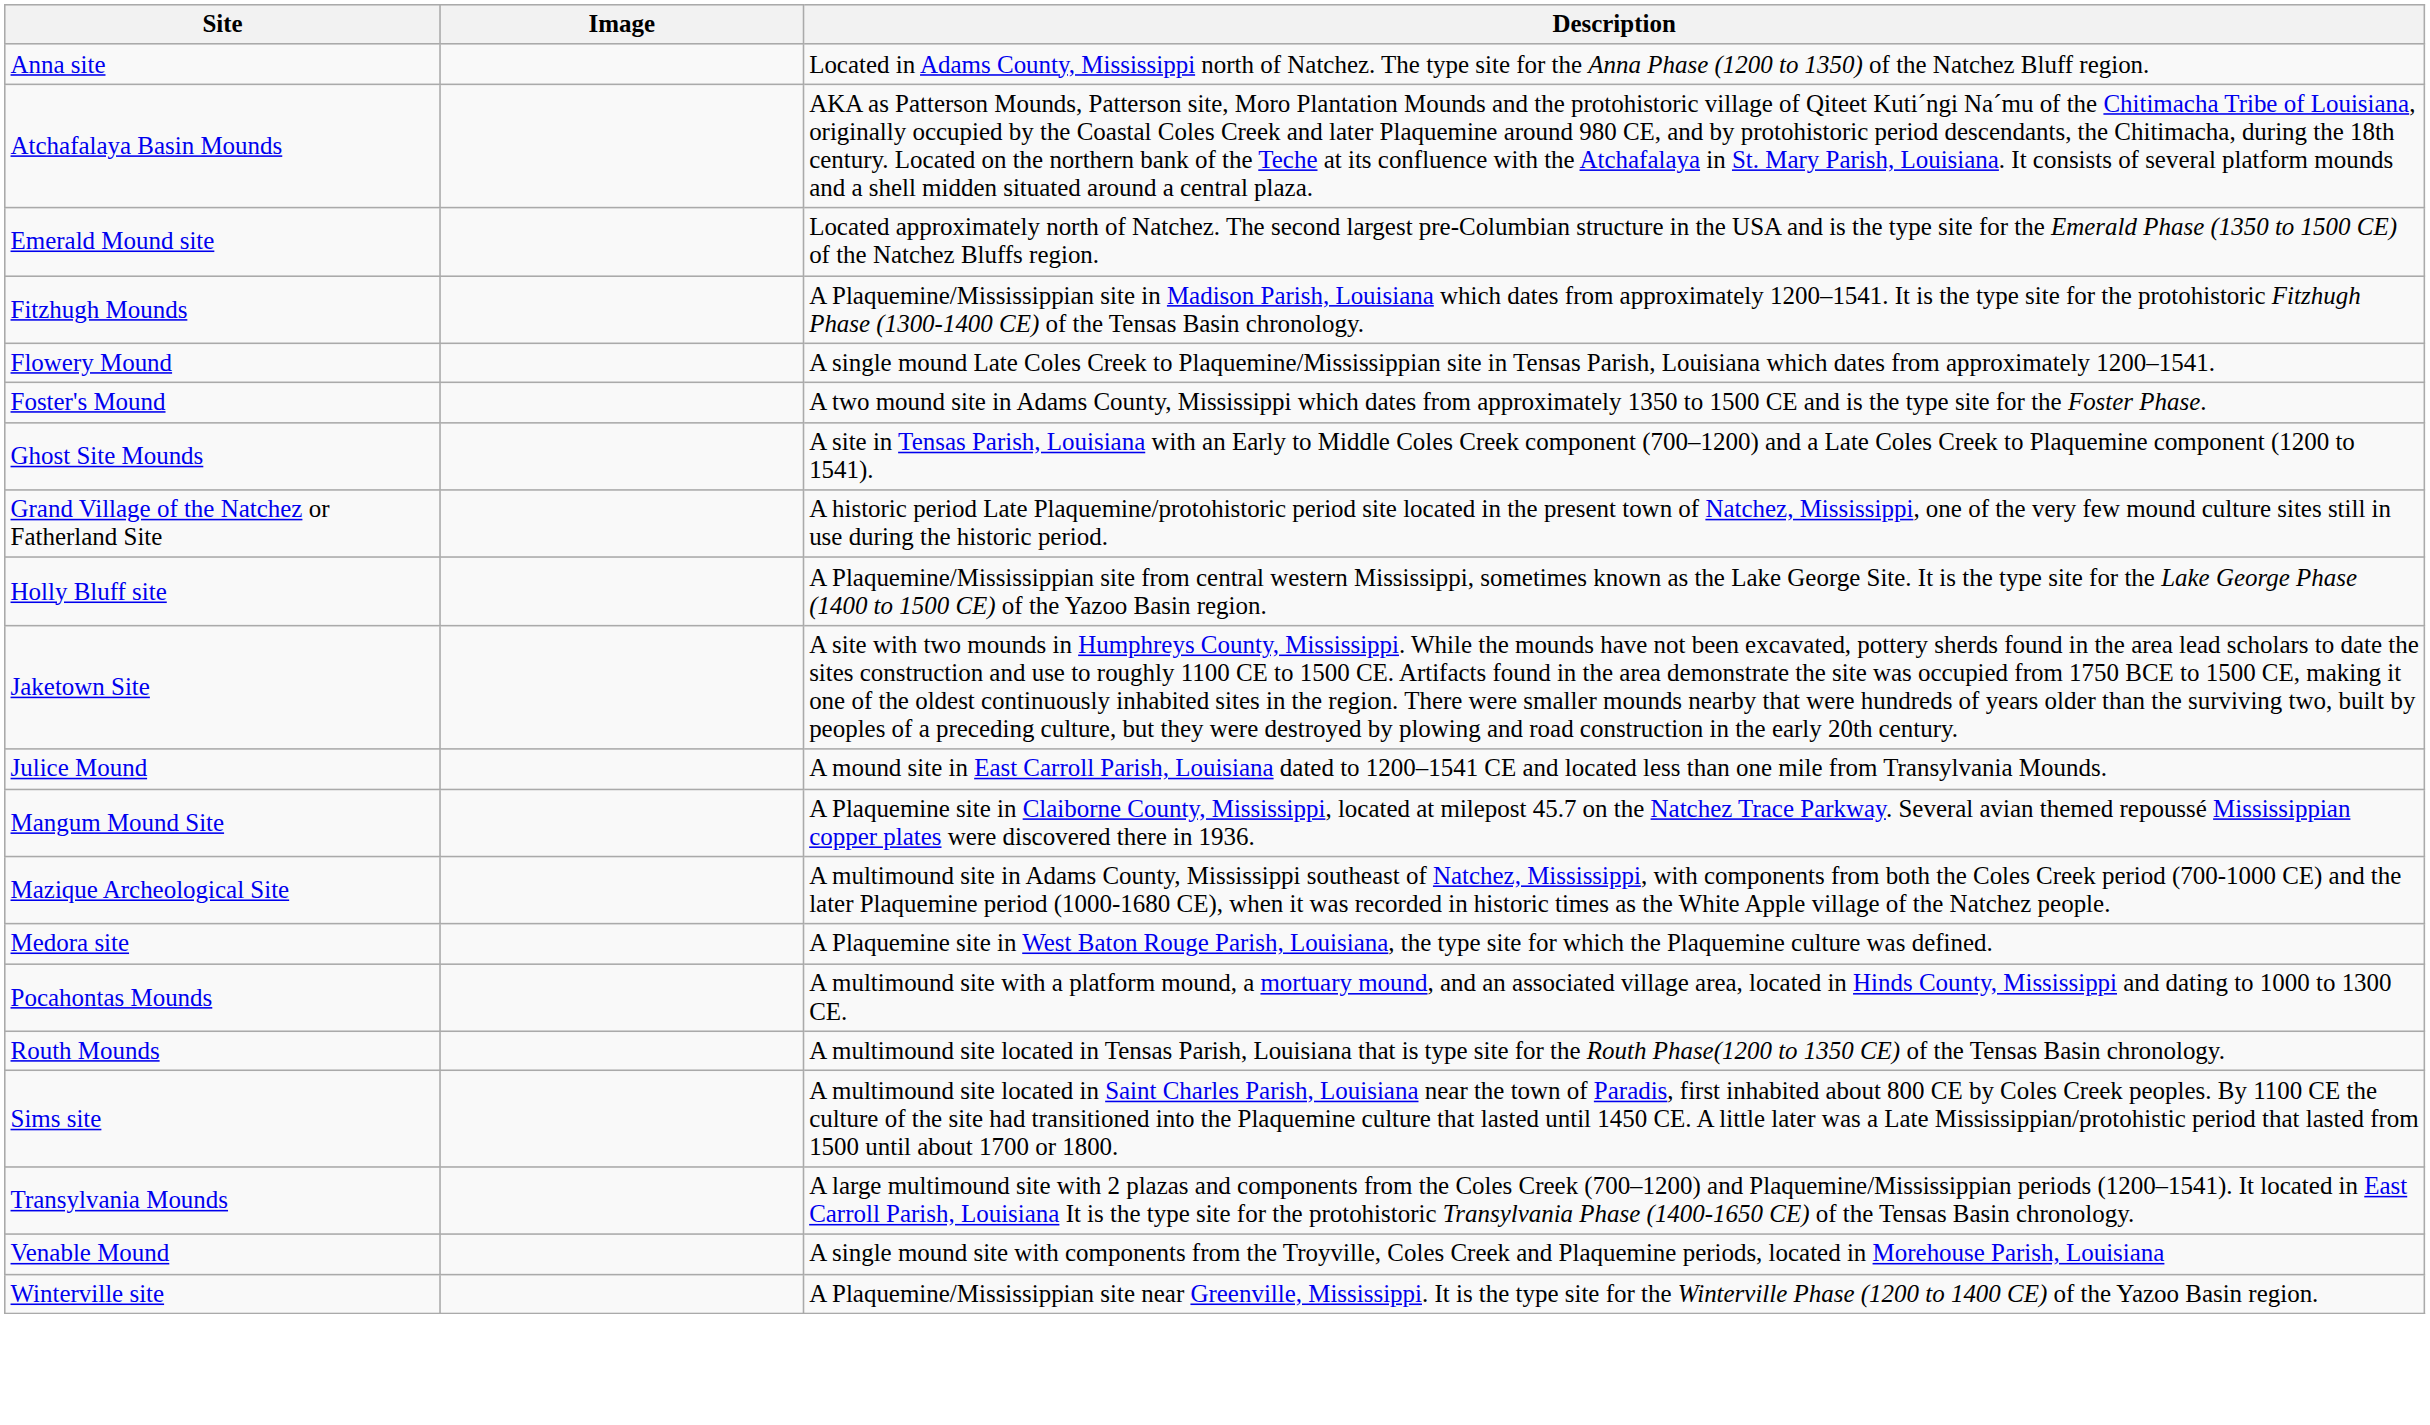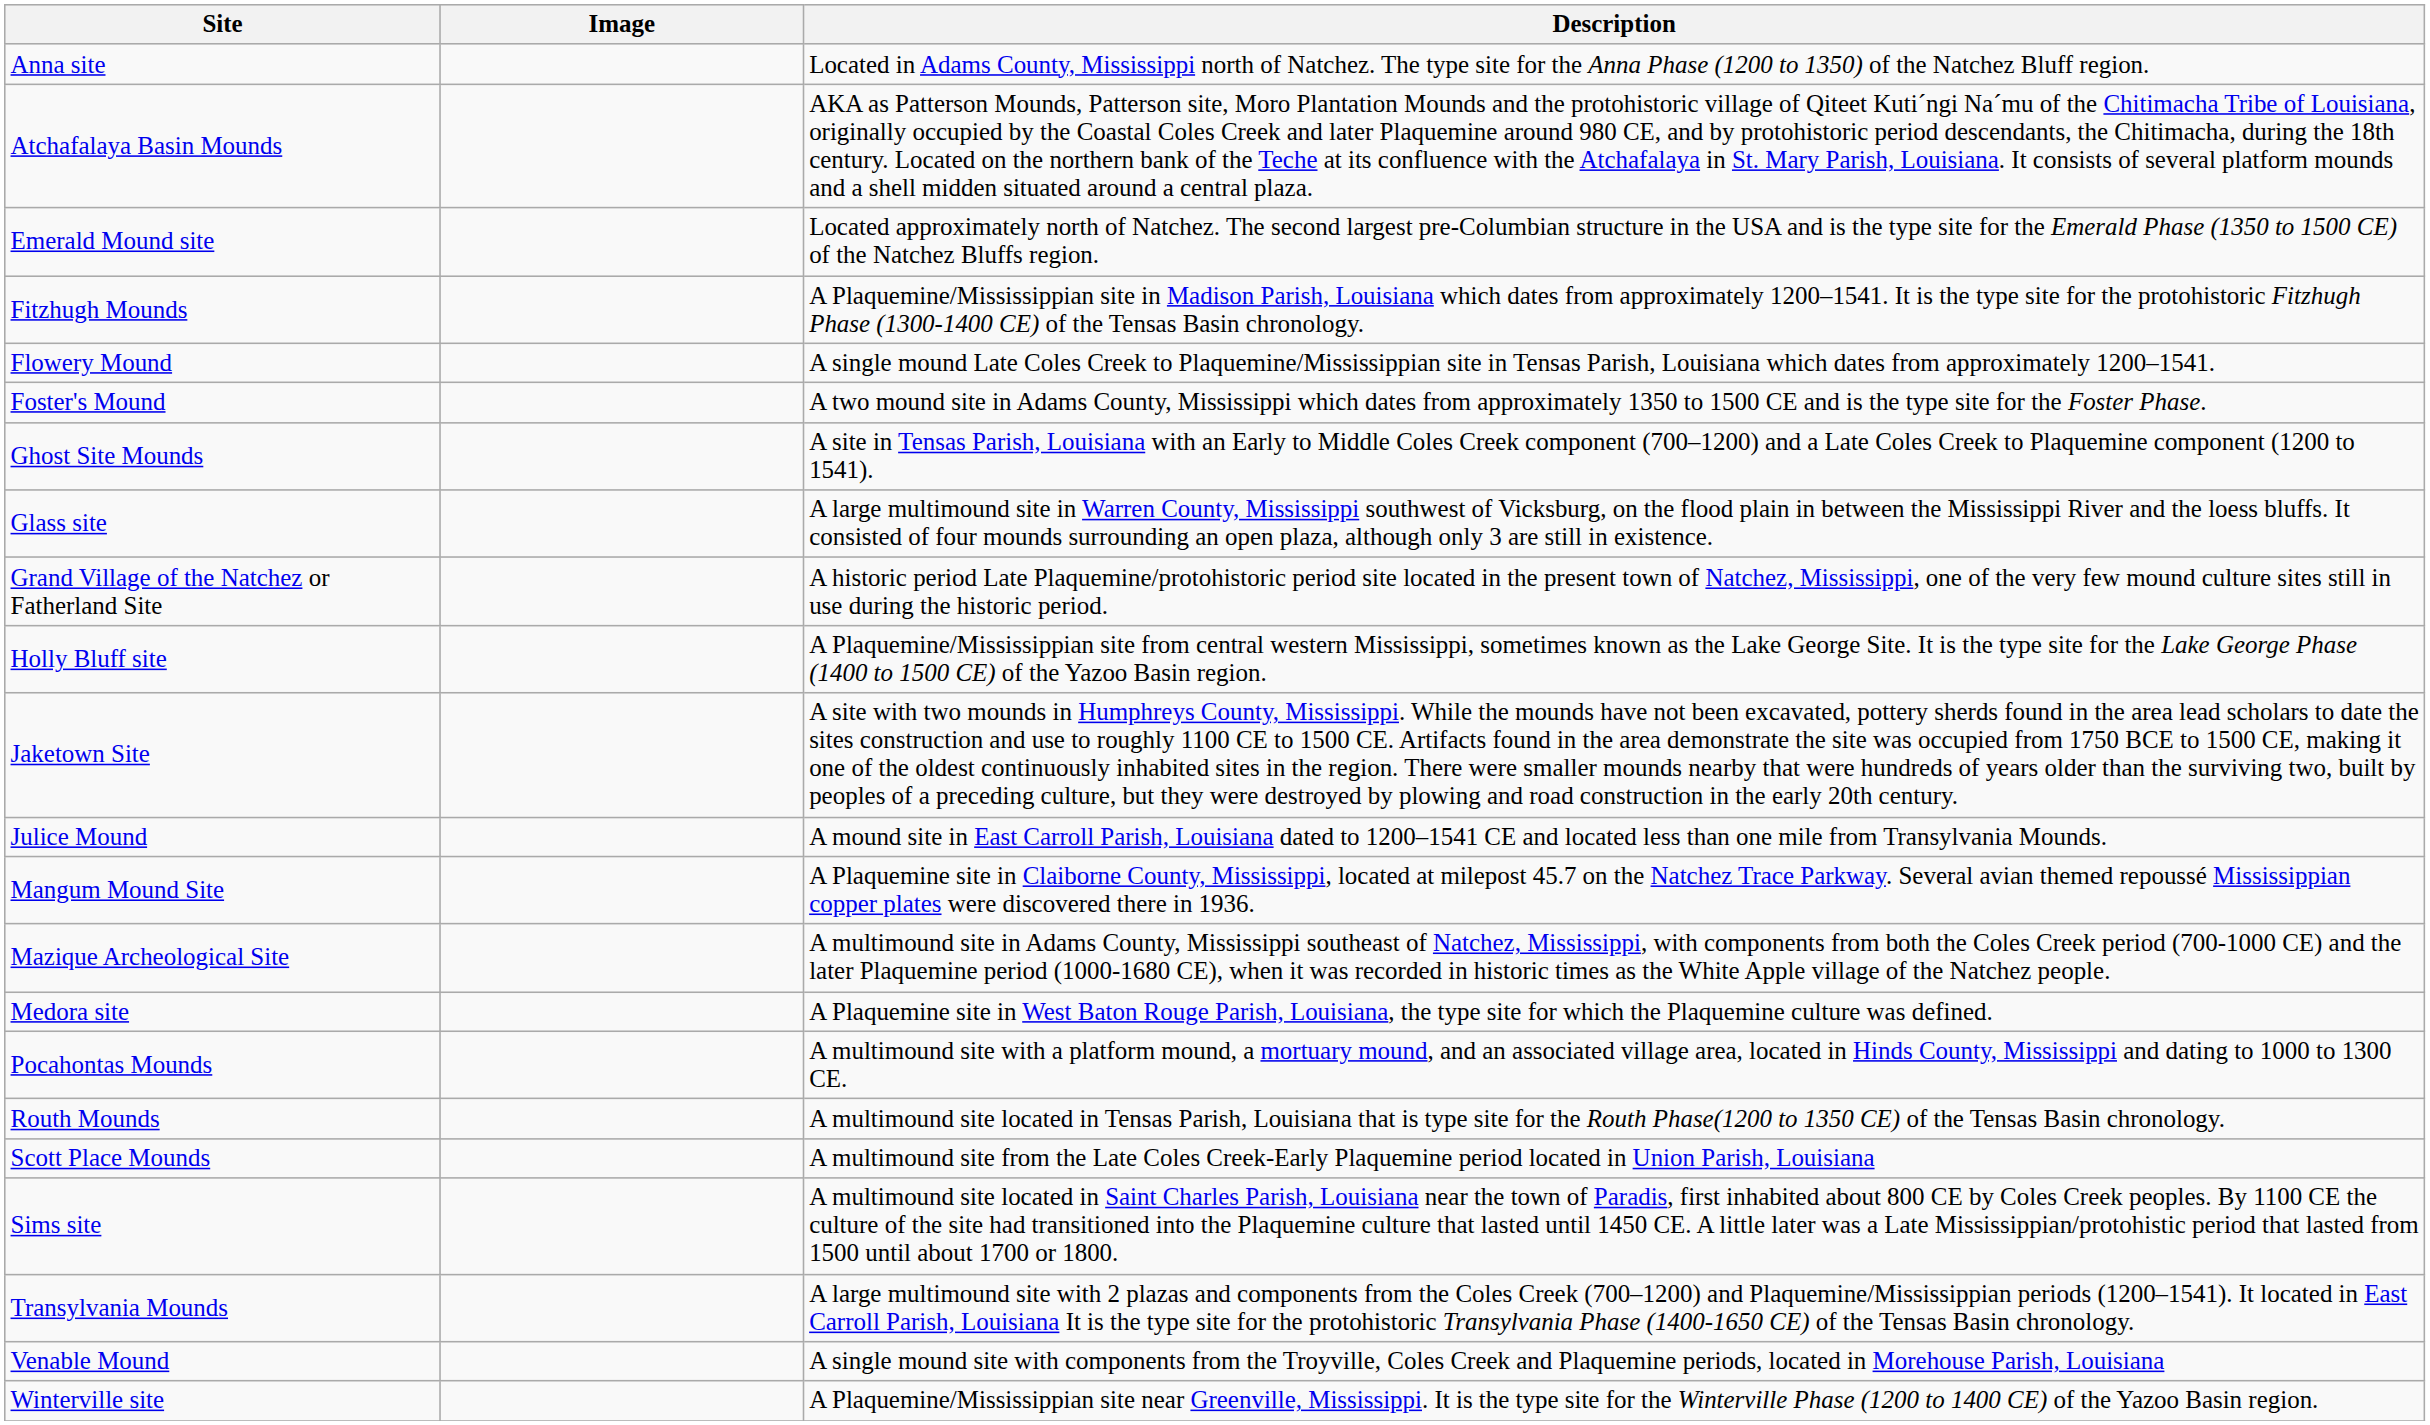 <table class="wikitable sortable" style="width:98%">
 <tr>
 <th width="18%"><strong>Site</strong></th>
 <th width="15%"><strong>Image</strong></th>
 <th width="67%"><strong>Description</strong></th>
 </tr>
 <tr>
 <td><a href='#'>Anna site</a></td>
 <td></td>
 <td>Located in <a href='#'>Adams County, Mississippi</a>  north of Natchez. The type site for the <em>Anna Phase (1200 to 1350)</em> of the Natchez Bluff region.</td>
 </tr>
 <tr>
 <td><a href='#'>Atchafalaya Basin Mounds</a></td>
 <td></td>
 <td>AKA as Patterson Mounds, Patterson site, Moro Plantation Mounds and the protohistoric village of Qiteet Kuti´ngi Na´mu of the <a href='#'>Chitimacha Tribe of Louisiana</a>, originally occupied by the Coastal Coles Creek and later Plaquemine around 980 CE, and by protohistoric period descendants, the Chitimacha, during the 18th century. Located on the northern bank of the <a href='#'>Teche</a> at its confluence with the <a href='#'>Atchafalaya</a> in <a href='#'>St. Mary Parish, Louisiana</a>. It consists of several platform mounds and a shell midden situated around a central plaza.</td>
 </tr>
 <tr>
 <td><a href='#'>Emerald Mound site</a></td>
 <td></td>
 <td>Located approximately  north of Natchez. The second largest pre-Columbian structure in the USA and is the type site for the <em>Emerald Phase (1350 to 1500 CE)</em> of the Natchez Bluffs region.</td>
 </tr>
 <tr>
 <td><a href='#'>Fitzhugh Mounds</a></td>
 <td></td>
 <td>A Plaquemine/Mississippian site in <a href='#'>Madison Parish, Louisiana</a> which dates from approximately 1200–1541. It is the type site for the protohistoric <em>Fitzhugh Phase (1300-1400 CE)</em> of the Tensas Basin chronology.</td>
 </tr>
 <tr>
 <td><a href='#'>Flowery Mound</a></td>
 <td></td>
 <td>A single mound Late Coles Creek to Plaquemine/Mississippian site in Tensas Parish, Louisiana which dates from approximately 1200–1541.</td>
 </tr>
 <tr>
 <td><a href='#'>Foster's Mound</a></td>
 <td></td>
 <td>A two mound site in Adams County, Mississippi which dates from approximately 1350 to 1500 CE and is the type site for the <em>Foster Phase</em>.</td>
 </tr>
 <tr>
 <td><a href='#'>Ghost Site Mounds</a></td>
 <td></td>
 <td>A site in <a href='#'>Tensas Parish, Louisiana</a> with an Early to Middle Coles Creek component (700–1200) and a Late Coles Creek to Plaquemine component (1200 to 1541).</td>
+</tr>
+<tr>
+<td><a href='#'>Glass site</a></td>
+<td></td>
+<td>A large multimound site in <a href='#'>Warren County, Mississippi</a> southwest of Vicksburg, on the flood plain in between the Mississippi River and the loess bluffs. It consisted of four mounds surrounding an open plaza, although only 3 are still in existence.</td>
 </tr>
 <tr>
 <td><a href='#'>Grand Village of the Natchez</a> or Fatherland Site</td>
 <td></td>
 <td>A historic period Late Plaquemine/protohistoric period site located in the present town of <a href='#'>Natchez, Mississippi</a>, one of the very few mound culture sites still in use during the historic period.</td>
 </tr>
 <tr>
 <td><a href='#'>Holly Bluff site</a></td>
 <td></td>
 <td>A Plaquemine/Mississippian site from central western Mississippi, sometimes known as the Lake George Site. It is the type site for the <em>Lake George Phase (1400 to 1500 CE)</em> of the Yazoo Basin region.</td>
 </tr>
 <tr>
 <td><a href='#'>Jaketown Site</a></td>
 <td></td>
 <td>A site with two mounds in <a href='#'>Humphreys County, Mississippi</a>. While the mounds have not been excavated, pottery sherds found in the area lead scholars to date the sites construction and use to roughly 1100 CE to 1500 CE. Artifacts found in the area demonstrate the site was occupied from 1750 BCE to 1500 CE, making it one of the oldest continuously inhabited sites in the region.  There were smaller mounds nearby that were hundreds of years older than the surviving two, built by peoples of a preceding culture, but they were destroyed by plowing and road construction in the early 20th century.</td>
 </tr>
 <tr>
 <td><a href='#'>Julice Mound</a></td>
 <td></td>
 <td>A mound site in <a href='#'>East Carroll Parish, Louisiana</a> dated to 1200–1541 CE and located less than one mile from Transylvania Mounds.</td>
 </tr>
 <tr>
 <td><a href='#'>Mangum Mound Site</a></td>
 <td></td>
 <td>A Plaquemine site in <a href='#'>Claiborne County, Mississippi</a>, located at milepost 45.7 on the <a href='#'>Natchez Trace Parkway</a>. Several avian themed repoussé <a href='#'>Mississippian copper plates</a> were discovered there in 1936.</td>
 </tr>
 <tr>
 <td><a href='#'>Mazique Archeological Site</a></td>
 <td></td>
 <td>A multimound site in Adams County, Mississippi southeast of <a href='#'>Natchez, Mississippi</a>, with components from both the Coles Creek period (700-1000 CE) and the later Plaquemine period (1000-1680 CE), when it was recorded in historic times as the White Apple village of the Natchez people.</td>
 </tr>
 <tr>
 <td><a href='#'>Medora site</a></td>
 <td></td>
 <td>A Plaquemine site in <a href='#'>West Baton Rouge Parish, Louisiana</a>, the type site for which the Plaquemine culture was defined.</td>
 </tr>
 <tr>
 <td><a href='#'>Pocahontas Mounds</a></td>
 <td></td>
 <td>A multimound site with a platform mound, a <a href='#'>mortuary mound</a>, and an associated village area, located in <a href='#'>Hinds County, Mississippi</a> and dating to 1000 to 1300 CE.</td>
 </tr>
 <tr>
 <td><a href='#'>Routh Mounds</a></td>
 <td></td>
 <td>A multimound site located in Tensas Parish, Louisiana that is type site for the <em>Routh Phase(1200 to 1350 CE)</em> of the Tensas Basin chronology.</td>
 </tr>
 <tr>
+<td><a href='#'>Scott Place Mounds</a></td>
+<td></td>
+<td>A multimound site from the Late Coles Creek-Early Plaquemine period located in <a href='#'>Union Parish, Louisiana</a></td>
+</tr>
+<tr>
 <td><a href='#'>Sims site</a></td>
 <td></td>
 <td>A multimound site located in <a href='#'>Saint Charles Parish, Louisiana</a> near the town of <a href='#'>Paradis</a>, first inhabited about 800 CE by Coles Creek peoples. By 1100 CE the culture of the site had transitioned into the Plaquemine culture that lasted until 1450 CE. A little later was a Late Mississippian/protohistic period that lasted from 1500 until about 1700 or 1800.</td>
 </tr>
 <tr>
 <td><a href='#'>Transylvania Mounds</a></td>
 <td></td>
 <td>A large multimound site with 2 plazas and components from the Coles Creek (700–1200) and Plaquemine/Mississippian periods (1200–1541). It located in <a href='#'>East Carroll Parish, Louisiana</a> It is the type site for the protohistoric <em>Transylvania Phase (1400-1650 CE)</em> of the Tensas Basin chronology.</td>
 </tr>
 <tr>
 <td><a href='#'>Venable Mound</a></td>
 <td></td>
 <td>A single mound site with components from the Troyville, Coles Creek and Plaquemine periods,  located in <a href='#'>Morehouse Parish, Louisiana</a></td>
 </tr>
 <tr>
 <td><a href='#'>Winterville site</a></td>
 <td></td>
 <td>A Plaquemine/Mississippian site near <a href='#'>Greenville, Mississippi</a>. It is the type site for the <em>Winterville Phase (1200 to 1400 CE)</em> of the Yazoo Basin region.</td>
 </tr>
 <tr>
 </tr>
 </table>
